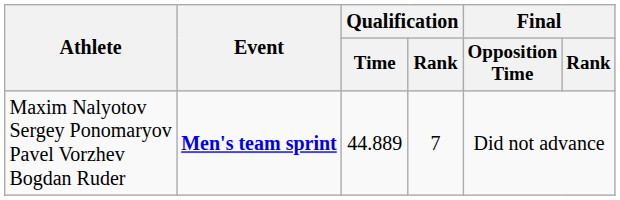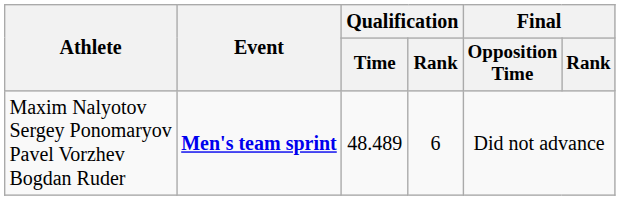 <table class=wikitable style=font-size:90%;text-align:center>
 <tr>
 <th rowspan="2">Athlete</th>
 <th rowspan="2">Event</th>
 <th colspan=2>Qualification</th>
 <th colspan=2>Final</th>
 </tr>
 <tr style="font-size:95%">
 <th>Time</th>
 <th>Rank</th>
 <th>Opposition<br>Time</th>
 <th>Rank</th>
 </tr>
 <tr>
 <td align=left>Maxim Nalyotov<br>Sergey Ponomaryov<br>Pavel Vorzhev<br>Bogdan Ruder</td>
 <td align=left><strong><a href='#'>Men's team sprint</a></strong></td>
-<td>44.889</td>
-<td>7</td>
+<td>48.489</td>
+<td>6</td>
 <td colspan=2>Did not advance</td>
 </tr>
 </table>
